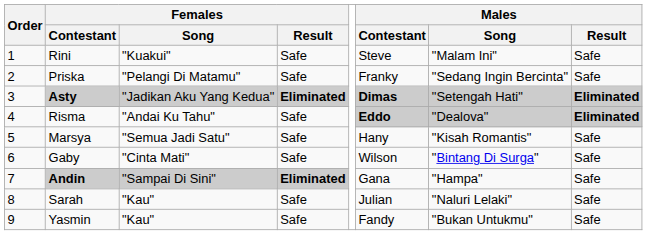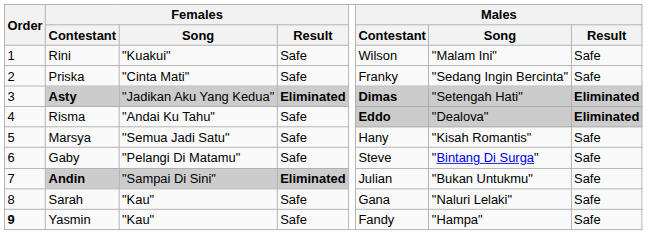 <table class="wikitable" style="font-size:95%;">
 <tr>
 <th rowspan=2>Order</th>
 <th colspan=3>Females</th>
 <th rowspan=11  style="background:#fff; width:1px;"></th>
 <th colspan=3>Males</th>
 </tr>
 <tr style="background:#f2f2f2;">
 <th>Contestant</th>
 <th>Song </th>
 <th>Result</th>
 <th>Contestant</th>
 <th>Song </th>
 <th>Result</th>
 </tr>
 <tr>
 <td>1</td>
 <td>Rini</td>
 <td>"Kuakui" </td>
 <td>Safe</td>
-<td>Steve</td>
+<td>Wilson</td>
 <td>"Malam Ini" </td>
 <td>Safe</td>
 </tr>
 <tr>
 <td>2</td>
 <td>Priska</td>
-<td>"Pelangi Di Matamu" </td>
+<td>"Cinta Mati" </td>
 <td>Safe</td>
 <td>Franky</td>
 <td>"Sedang Ingin Bercinta" </td>
 <td>Safe</td>
 </tr>
 <tr>
 <td>3</td>
 <td style="background:#ccc;"><strong>Asty</strong></td>
 <td style="background:#ccc;">"Jadikan Aku Yang Kedua" </td>
 <td style="background:#ccc;"><strong>Eliminated</strong></td>
 <td style="background:#ccc;"><strong>Dimas</strong></td>
 <td style="background:#ccc;">"Setengah Hati" </td>
 <td style="background:#ccc;"><strong>Eliminated</strong></td>
 </tr>
 <tr>
 <td>4</td>
 <td>Risma</td>
 <td>"Andai Ku Tahu" </td>
 <td>Safe</td>
 <td style="background:#ccc;"><strong>Eddo</strong></td>
 <td style="background:#ccc;">"Dealova" </td>
 <td style="background:#ccc;"><strong>Eliminated</strong></td>
 </tr>
 <tr>
 <td>5</td>
 <td>Marsya</td>
 <td>"Semua Jadi Satu" </td>
 <td>Safe</td>
 <td>Hany</td>
 <td>"Kisah Romantis" </td>
 <td>Safe</td>
 </tr>
 <tr>
 <td>6</td>
 <td>Gaby</td>
-<td>"Cinta Mati" </td>
+<td>"Pelangi Di Matamu" </td>
 <td>Safe</td>
-<td>Wilson</td>
+<td>Steve</td>
 <td>"<a href='#'>Bintang Di Surga</a>" </td>
 <td>Safe</td>
 </tr>
 <tr>
 <td>7</td>
 <td style="background:#ccc;"><strong>Andin</strong></td>
 <td style="background:#ccc;">"Sampai Di Sini" </td>
 <td style="background:#ccc;"><strong>Eliminated</strong></td>
-<td>Gana</td>
-<td>"Hampa" </td>
+<td>Julian</td>
+<td>"Bukan Untukmu" </td>
 <td>Safe</td>
 </tr>
 <tr>
 <td>8</td>
 <td>Sarah</td>
 <td>"Kau" </td>
 <td>Safe</td>
-<td>Julian</td>
+<td>Gana</td>
 <td>"Naluri Lelaki" </td>
 <td>Safe</td>
 </tr>
 <tr>
-<td>9</td>
+<td><strong>9</strong></td>
 <td>Yasmin</td>
 <td>"Kau" </td>
 <td>Safe</td>
 <td>Fandy</td>
-<td>"Bukan Untukmu" </td>
+<td>"Hampa" </td>
 <td>Safe</td>
 </tr>
 </table>
